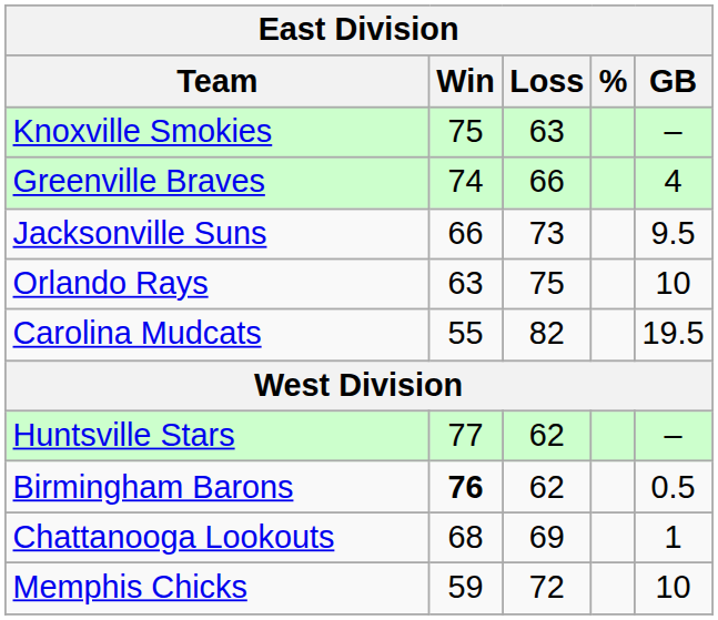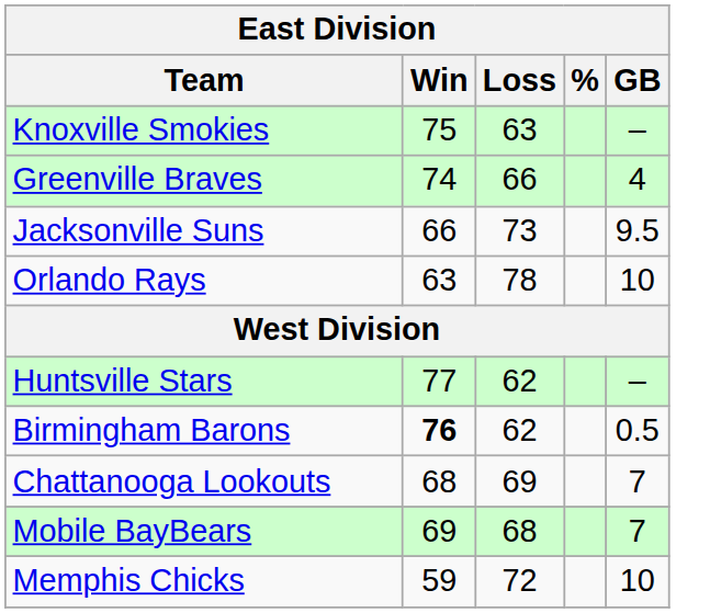 <table class="wikitable">
 <tr>
 <th colspan="5">East Division</th>
 </tr>
 <tr>
 <th width="60%">Team</th>
 <th>Win</th>
 <th>Loss</th>
 <th>%</th>
 <th>GB</th>
 </tr>
 <tr align=center bgcolor=ccffcc>
 <td align=left><a href='#'>Knoxville Smokies</a></td>
 <td>75</td>
 <td>63</td>
 <td></td>
 <td>–</td>
 </tr>
 <tr align=center bgcolor=ccffcc>
 <td align=left><a href='#'>Greenville Braves</a></td>
 <td>74</td>
 <td>66</td>
 <td></td>
 <td>4</td>
 </tr>
 <tr align=center>
 <td align=left><a href='#'>Jacksonville Suns</a></td>
 <td>66</td>
 <td>73</td>
 <td></td>
 <td>9.5</td>
 </tr>
 <tr align=center>
 <td align=left><a href='#'>Orlando Rays</a></td>
 <td>63</td>
-<td>75</td>
+<td>78</td>
 <td></td>
 <td>10</td>
-</tr>
-<tr align=center>
-<td align=left><a href='#'>Carolina Mudcats</a></td>
-<td>55</td>
-<td>82</td>
-<td></td>
-<td>19.5</td>
 </tr>
 <tr>
 <th colspan="5">West Division</th>
 </tr>
 <tr align=center bgcolor=ccffcc>
 <td align=left><a href='#'>Huntsville Stars</a></td>
 <td>77</td>
 <td>62</td>
 <td></td>
 <td>–</td>
 </tr>
 <tr align=center>
 <td align=left><a href='#'>Birmingham Barons</a></td>
 <td><strong>76</strong></td>
 <td>62</td>
 <td></td>
 <td>0.5</td>
 </tr>
 <tr align=center>
 <td align=left><a href='#'>Chattanooga Lookouts</a></td>
 <td>68</td>
 <td>69</td>
 <td></td>
-<td>1</td>
+<td>7</td>
+</tr>
+<tr align=center bgcolor=ccffcc>
+<td align=left><a href='#'>Mobile BayBears</a></td>
+<td>69</td>
+<td>68</td>
+<td></td>
+<td>7</td>
 </tr>
 <tr align=center>
 <td align=left><a href='#'>Memphis Chicks</a></td>
 <td>59</td>
 <td>72</td>
 <td></td>
 <td>10</td>
 </tr>
 </table>
